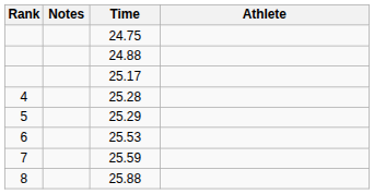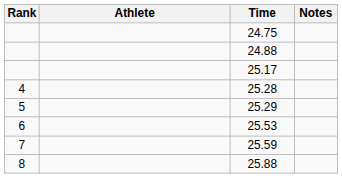 <table class="wikitable" style="text-align:center">
 <tr>
 <th width=40>Rank</th>
+<th width=250>Athlete</th>
+<th width=80>Time</th>
 <th width=50>Notes</th>
-<th width=80>Time</th>
-<th width=250>Athlete</th>
 </tr>
 <tr>
 <td></td>
+<td align=left></td>
+<td>24.75</td>
 <td></td>
-<td>24.75</td>
-<td align=left></td>
 </tr>
 <tr>
 <td></td>
+<td align=left></td>
+<td>24.88</td>
 <td></td>
-<td>24.88</td>
-<td align=left></td>
 </tr>
 <tr>
 <td></td>
+<td align=left></td>
+<td>25.17</td>
 <td></td>
-<td>25.17</td>
-<td align=left></td>
 </tr>
 <tr>
 <td>4</td>
+<td align=left></td>
+<td>25.28</td>
 <td></td>
-<td>25.28</td>
-<td align=left></td>
 </tr>
 <tr>
 <td>5</td>
+<td align=left></td>
+<td>25.29</td>
 <td></td>
-<td>25.29</td>
-<td align=left></td>
 </tr>
 <tr>
 <td>6</td>
+<td align=left></td>
+<td>25.53</td>
 <td></td>
-<td>25.53</td>
-<td align=left></td>
 </tr>
 <tr>
 <td>7</td>
+<td align=left></td>
+<td>25.59</td>
 <td></td>
-<td>25.59</td>
-<td align=left></td>
 </tr>
 <tr>
 <td>8</td>
+<td align=left></td>
+<td>25.88</td>
 <td></td>
-<td>25.88</td>
-<td align=left></td>
 </tr>
 </table>
